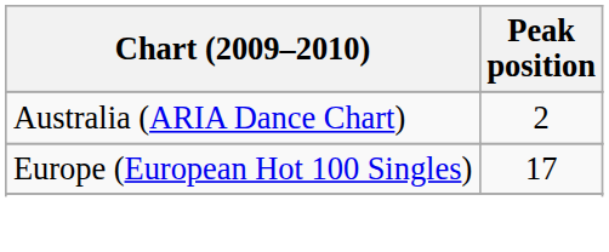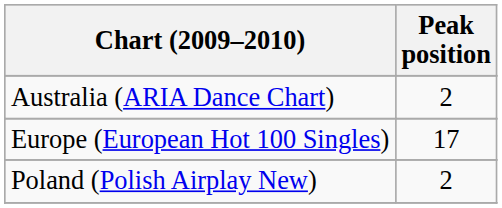 <table class="wikitable sortable">
 <tr>
 <th>Chart (2009–2010)</th>
 <th>Peak<br>position</th>
 </tr>
 <tr>
 </tr>
 <tr>
 <td>Australia (<a href='#'>ARIA Dance Chart</a>)</td>
 <td style="text-align:center;">2</td>
 </tr>
 <tr>
 </tr>
 <tr>
 <td>Europe (<a href='#'>European Hot 100 Singles</a>)</td>
 <td style="text-align:center;">17</td>
 </tr>
 <tr>
 </tr>
 <tr>
 </tr>
 <tr>
 </tr>
 <tr>
 </tr>
 <tr>
 </tr>
 <tr>
 </tr>
 <tr>
+<td>Poland (<a href='#'>Polish Airplay New</a>)</td>
+<td align="center">2</td>
+</tr>
+<tr>
 </tr>
 <tr>
 </tr>
 <tr>
 </tr>
 </table>
